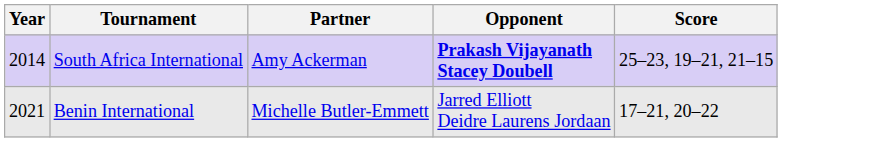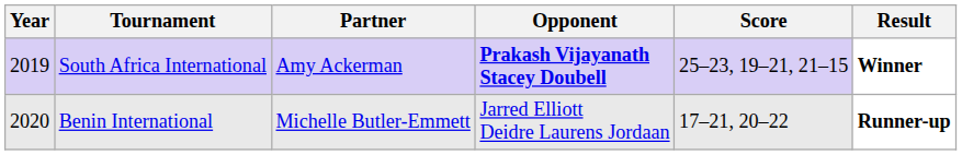 <table class="sortable wikitable" style="font-size: 90%;">
 <tr>
 <th>Year</th>
 <th>Tournament</th>
 <th>Partner</th>
 <th>Opponent</th>
 <th>Score</th>
+<th>Result</th>
 </tr>
 <tr style="background:#D8CEF6">
-<td align="center">2014</td>
+<td align="center">2019</td>
 <td align="left"><a href='#'>South Africa International</a></td>
 <td align="left"> <a href='#'>Amy Ackerman</a></td>
 <td align="left"><strong> <a href='#'>Prakash Vijayanath</a><br> <a href='#'>Stacey Doubell</a></strong></td>
 <td align="left">25–23, 19–21, 21–15</td>
+<td style="text-align:left; background:white"> <strong>Winner</strong></td>
 </tr>
 <tr style="background:#E9E9E9">
-<td align="center">2021</td>
+<td align="center">2020</td>
 <td align="left"><a href='#'>Benin International</a></td>
 <td align="left"> <a href='#'>Michelle Butler-Emmett</a></td>
 <td align="left"> <a href='#'>Jarred Elliott</a><br> <a href='#'>Deidre Laurens Jordaan</a></td>
 <td align="left">17–21, 20–22</td>
+<td style="text-align:left; background:white"> <strong>Runner-up</strong></td>
 </tr>
 </table>
